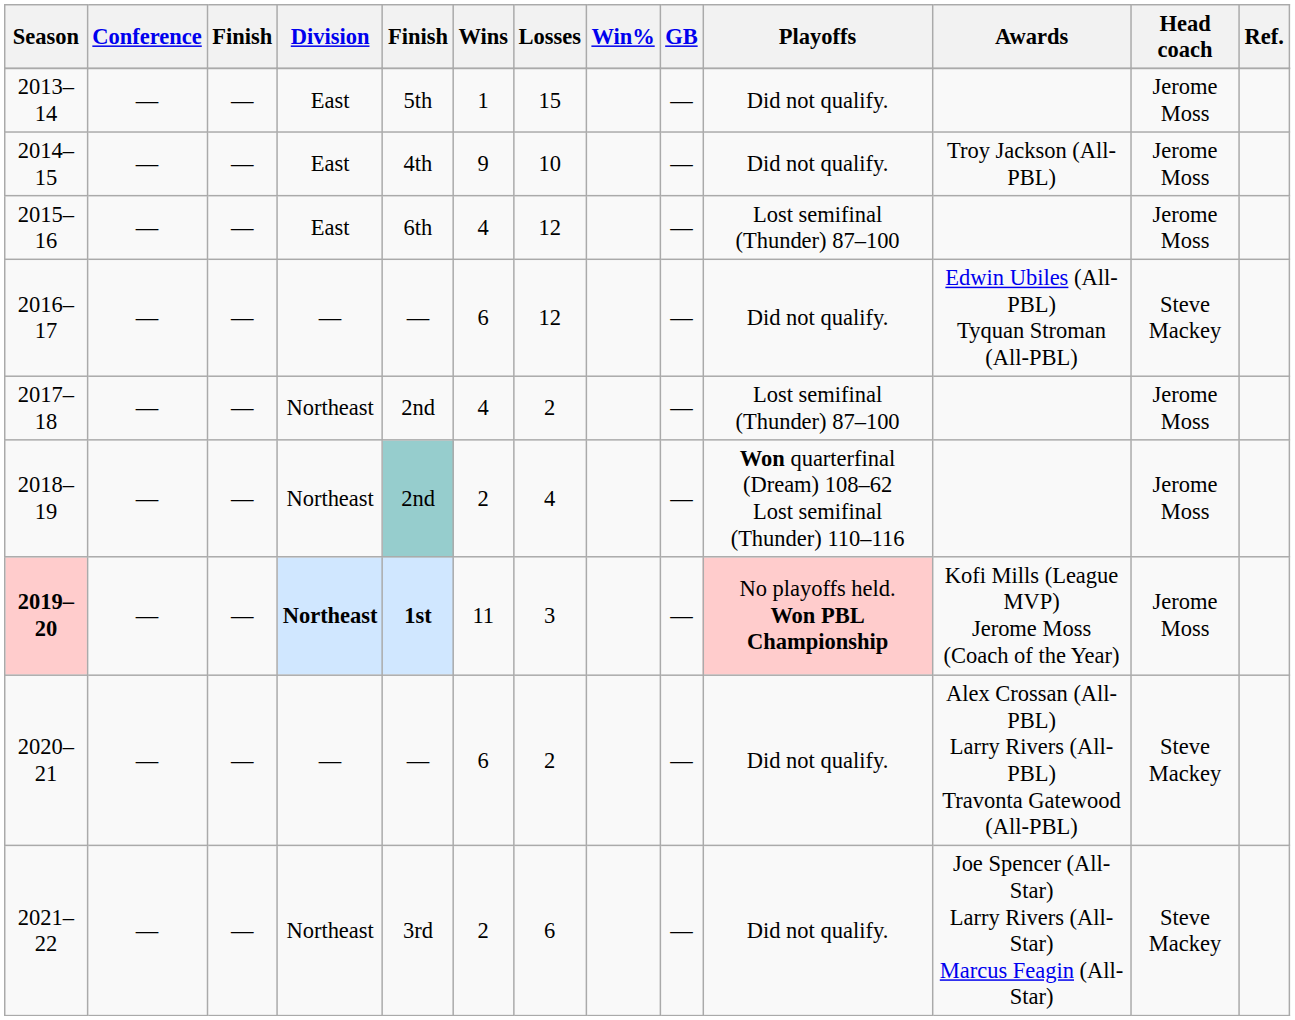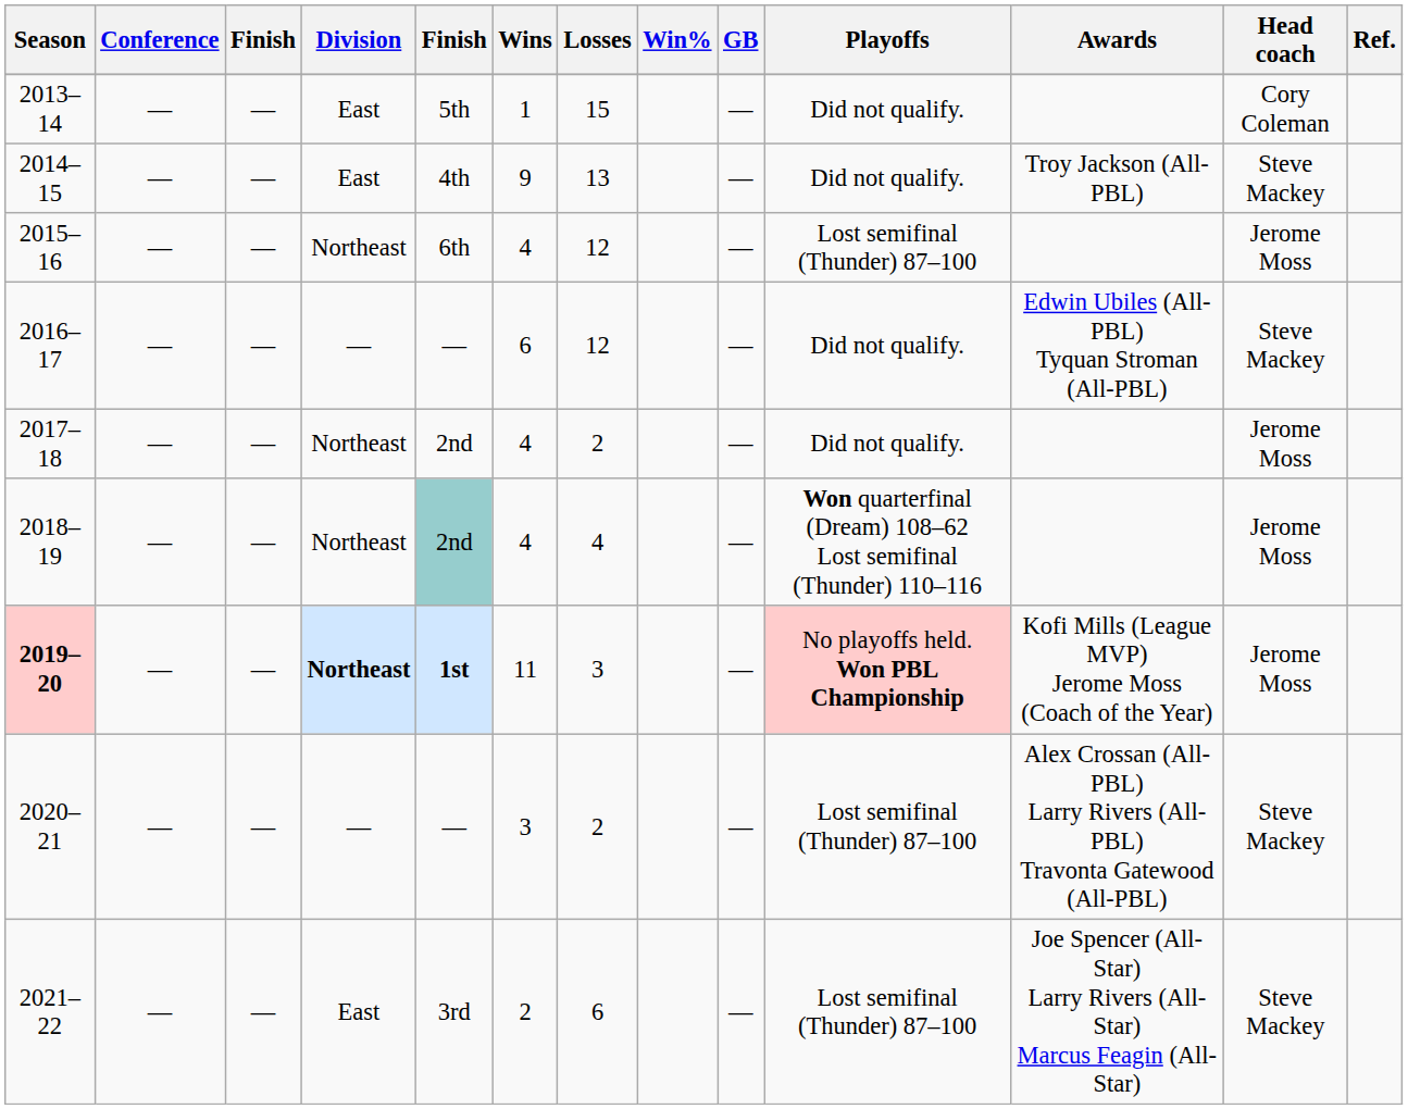 <table class="wikitable" style="text-align:center; font-size:95%" summary="Season (sortable), Conference, Finish (sortable), Division, Finish (sortable), Wins (sortable), Losses (sortable), Win% (sortable), GB (sortable), Playoffs, Awards and Head coach">
 <tr>
 <th scope="col">Season</th>
 <th scope="col" class="unsortable"><a href='#'>Conference</a></th>
 <th scope="col">Finish</th>
 <th scope="col" class="unsortable"><a href='#'>Division</a></th>
 <th scope="col">Finish</th>
 <th scope="col">Wins</th>
 <th scope="col">Losses</th>
 <th scope="col" class="unsortable"><a href='#'>Win%</a></th>
 <th scope="col" data-sort-type="number"><a href='#'>GB</a></th>
 <th scope="col" class="unsortable">Playoffs</th>
 <th scope="col" class="unsortable">Awards</th>
 <th scope="col" class="unsortable">Head coach</th>
 <th scope="col" class="unsortable">Ref.</th>
 </tr>
 <tr>
 </tr>
 <tr>
 <td>2013–14</td>
 <td>—</td>
 <td>—</td>
 <td>East</td>
 <td>5th</td>
 <td>1</td>
 <td>15</td>
 <td></td>
 <td>—</td>
 <td>Did not qualify.</td>
 <td></td>
-<td>Jerome Moss</td>
+<td>Cory Coleman</td>
 <td></td>
 </tr>
 <tr>
 <td>2014–15</td>
 <td>—</td>
 <td>—</td>
 <td>East</td>
 <td>4th</td>
 <td>9</td>
-<td>10</td>
+<td>13</td>
 <td></td>
 <td>—</td>
 <td>Did not qualify.</td>
 <td>Troy Jackson (All-PBL)</td>
-<td>Jerome Moss</td>
+<td>Steve Mackey</td>
 <td></td>
 </tr>
 <tr>
 <td>2015–16</td>
 <td>—</td>
 <td>—</td>
-<td>East</td>
+<td>Northeast</td>
 <td>6th</td>
 <td>4</td>
 <td>12</td>
 <td></td>
 <td>—</td>
 <td>Lost semifinal (Thunder) 87–100</td>
 <td></td>
 <td>Jerome Moss</td>
 <td></td>
 </tr>
 <tr>
 <td>2016–17</td>
 <td>—</td>
 <td>—</td>
 <td>—</td>
 <td>—</td>
 <td>6</td>
 <td>12</td>
 <td></td>
 <td>—</td>
 <td>Did not qualify.</td>
 <td><a href='#'>Edwin Ubiles</a> (All-PBL)<br>Tyquan Stroman (All-PBL)</td>
 <td>Steve Mackey</td>
 <td></td>
 </tr>
 <tr>
 <td>2017–18</td>
 <td>—</td>
 <td>—</td>
 <td>Northeast</td>
 <td>2nd</td>
 <td>4</td>
 <td>2</td>
 <td></td>
 <td>—</td>
-<td>Lost semifinal (Thunder) 87–100</td>
+<td>Did not qualify.</td>
 <td></td>
 <td>Jerome Moss</td>
 <td></td>
 </tr>
 <tr>
 <td>2018–19</td>
 <td>—</td>
 <td>—</td>
 <td>Northeast</td>
 <td bgcolor="#96CDCD">2nd</td>
-<td>2</td>
+<td>4</td>
 <td>4</td>
 <td></td>
 <td>—</td>
 <td><strong>Won</strong> quarterfinal (Dream) 108–62<br>Lost semifinal (Thunder) 110–116</td>
 <td></td>
 <td>Jerome Moss</td>
 <td></td>
 </tr>
 <tr>
 <th scope="row" style="background-color:#FFCCCC;">2019–20</th>
 <td>—</td>
 <td>—</td>
 <td bgcolor="#D0E7FF"><strong>Northeast</strong></td>
 <td bgcolor="#D0E7FF"><strong>1st</strong></td>
 <td>11</td>
 <td>3</td>
 <td></td>
 <td>—</td>
 <td bgcolor="#FFCCCC">No playoffs held.<br><strong>Won PBL Championship</strong></td>
 <td>Kofi Mills (League MVP)<br>Jerome Moss (Coach of the Year)</td>
 <td>Jerome Moss</td>
 <td></td>
 </tr>
 <tr>
 <td>2020–21</td>
 <td>—</td>
 <td>—</td>
 <td>—</td>
 <td>—</td>
-<td>6</td>
+<td>3</td>
 <td>2</td>
 <td></td>
 <td>—</td>
-<td>Did not qualify.</td>
+<td>Lost semifinal (Thunder) 87–100</td>
 <td>Alex Crossan (All-PBL)<br>Larry Rivers (All-PBL)<br>Travonta Gatewood (All-PBL)</td>
 <td>Steve Mackey</td>
 <td></td>
 </tr>
 <tr>
 <td>2021–22</td>
 <td>—</td>
 <td>—</td>
-<td>Northeast</td>
+<td>East</td>
 <td>3rd</td>
 <td>2</td>
 <td>6</td>
 <td></td>
 <td>—</td>
-<td>Did not qualify.</td>
+<td>Lost semifinal (Thunder) 87–100</td>
 <td>Joe Spencer (All-Star)<br>Larry Rivers (All-Star)<br><a href='#'>Marcus Feagin</a> (All-Star)</td>
 <td>Steve Mackey</td>
 <td></td>
 </tr>
 </table>
